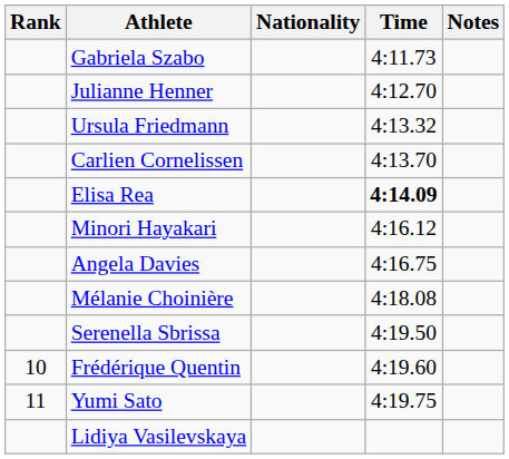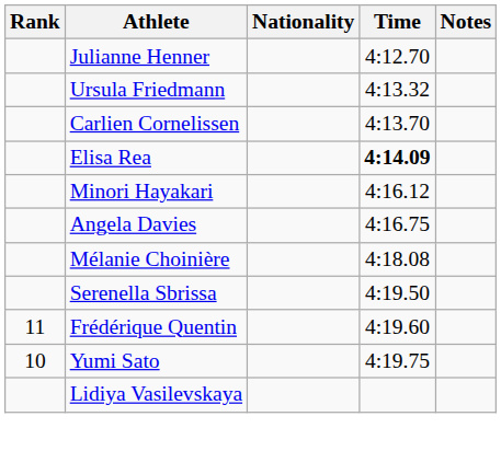 <table class="wikitable sortable" style="text-align:center">
 <tr>
 <th>Rank</th>
 <th>Athlete</th>
 <th>Nationality</th>
 <th>Time</th>
 <th>Notes</th>
-</tr>
-<tr>
-<td></td>
-<td align=left><a href='#'>Gabriela Szabo</a></td>
-<td align=left></td>
-<td>4:11.73</td>
-<td></td>
 </tr>
 <tr>
 <td></td>
 <td align=left><a href='#'>Julianne Henner</a></td>
 <td align=left></td>
 <td>4:12.70</td>
 <td></td>
 </tr>
 <tr>
 <td></td>
 <td align=left><a href='#'>Ursula Friedmann</a></td>
 <td align=left></td>
 <td>4:13.32</td>
 <td></td>
 </tr>
 <tr>
 <td></td>
 <td align=left><a href='#'>Carlien Cornelissen</a></td>
 <td align=left></td>
 <td>4:13.70</td>
 <td></td>
 </tr>
 <tr>
 <td></td>
 <td align=left><a href='#'>Elisa Rea</a></td>
 <td align=left></td>
 <td><strong>4:14.09</strong></td>
 <td></td>
 </tr>
 <tr>
 <td></td>
 <td align=left><a href='#'>Minori Hayakari</a></td>
 <td align=left></td>
 <td>4:16.12</td>
 <td></td>
 </tr>
 <tr>
 <td></td>
 <td align=left><a href='#'>Angela Davies</a></td>
 <td align=left></td>
 <td>4:16.75</td>
 <td></td>
 </tr>
 <tr>
 <td></td>
 <td align=left><a href='#'>Mélanie Choinière</a></td>
 <td align=left></td>
 <td>4:18.08</td>
 <td></td>
 </tr>
 <tr>
 <td></td>
 <td align=left><a href='#'>Serenella Sbrissa</a></td>
 <td align=left></td>
 <td>4:19.50</td>
 <td></td>
 </tr>
 <tr>
-<td>10</td>
+<td>11</td>
 <td align=left><a href='#'>Frédérique Quentin</a></td>
 <td align=left></td>
 <td>4:19.60</td>
 <td></td>
 </tr>
 <tr>
-<td>11</td>
+<td>10</td>
 <td align=left><a href='#'>Yumi Sato</a></td>
 <td align=left></td>
 <td>4:19.75</td>
 <td></td>
 </tr>
 <tr>
 <td></td>
 <td align=left><a href='#'>Lidiya Vasilevskaya</a></td>
 <td align=left></td>
 <td></td>
 <td></td>
 </tr>
 </table>
